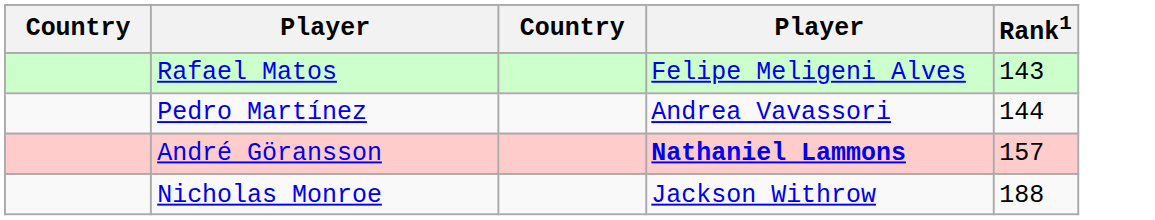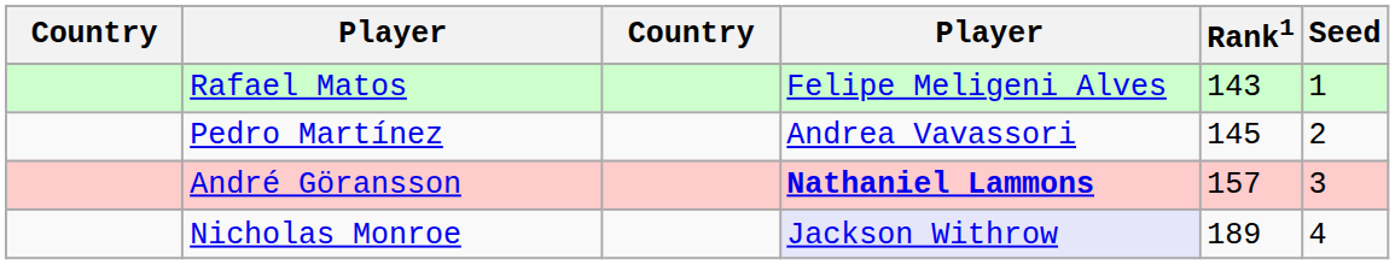 <table class="sortable wikitable">
 <tr>
 <th width="70">Country</th>
 <th width="175">Player</th>
 <th width="70">Country</th>
 <th width="175">Player</th>
 <th>Rank<sup>1</sup></th>
+<th>Seed</th>
 </tr>
 <tr style="background:#cfc;">
 <td></td>
 <td><a href='#'>Rafael Matos</a></td>
 <td></td>
 <td><a href='#'>Felipe Meligeni Alves</a></td>
 <td>143</td>
+<td>1</td>
 </tr>
 <tr>
 <td></td>
 <td><a href='#'>Pedro Martínez</a></td>
 <td></td>
 <td><a href='#'>Andrea Vavassori</a></td>
-<td>144</td>
+<td>145</td>
+<td>2</td>
 </tr>
 <tr style="background:#fcc;">
 <td></td>
 <td><a href='#'>André Göransson</a></td>
 <td></td>
 <td><strong><a href='#'>Nathaniel Lammons</a></strong></td>
 <td>157</td>
+<td>3</td>
 </tr>
 <tr>
 <td></td>
 <td><a href='#'>Nicholas Monroe</a></td>
 <td></td>
-<td><a href='#'>Jackson Withrow</a></td>
-<td>188</td>
+<td style="background: lavender;"><a href='#'>Jackson Withrow</a></td>
+<td>189</td>
+<td>4</td>
 </tr>
 </table>
